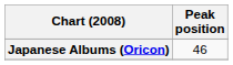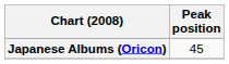 <table class="wikitable sortable plainrowheaders" style="text-align:center">
 <tr>
 <th scope="col">Chart (2008)</th>
 <th scope="col">Peak<br>position</th>
 </tr>
 <tr>
 </tr>
 <tr>
 </tr>
 <tr>
 </tr>
 <tr>
 </tr>
 <tr>
 </tr>
 <tr>
 </tr>
 <tr>
 </tr>
 <tr>
 </tr>
 <tr>
 </tr>
 <tr>
 </tr>
 <tr>
 </tr>
 <tr>
 <th scope="row">Japanese Albums (<a href='#'>Oricon</a>)</th>
-<td>46</td>
+<td>45</td>
 </tr>
 <tr>
 </tr>
 <tr>
 </tr>
 <tr>
 </tr>
 <tr>
 </tr>
 <tr>
 </tr>
 <tr>
 </tr>
 <tr>
 </tr>
 <tr>
 </tr>
 <tr>
 </tr>
 <tr>
 </tr>
 <tr>
 </tr>
 <tr>
 </tr>
 <tr>
 </tr>
 </table>
